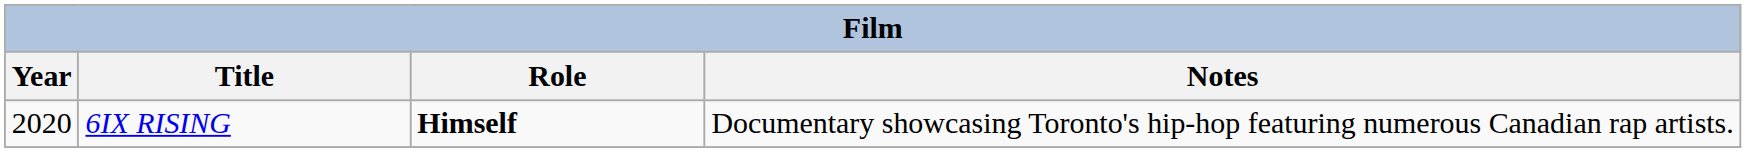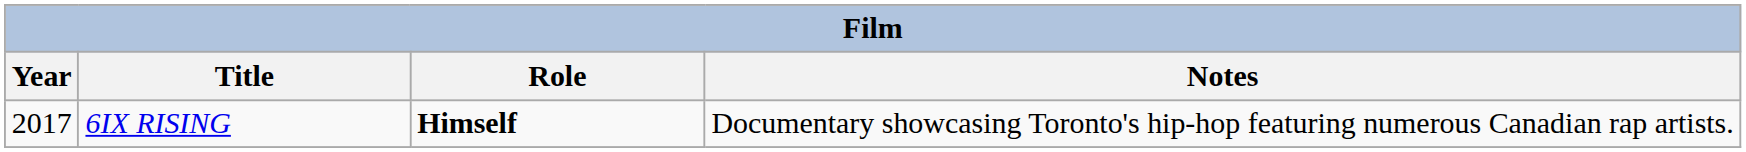 <table class="wikitable">
 <tr style="background:#ccc; text-align:center;">
 <th colspan="4" style="background: LightSteelBlue;">Film</th>
 </tr>
 <tr style="background:#ccc; text-align:center;">
 <th style="text-align:center;">Year</th>
 <th style="width:170px;">Title</th>
 <th style="width:150px;">Role</th>
 <th>Notes</th>
 </tr>
 <tr>
-<td>2020</td>
+<td>2017</td>
 <td><em><a href='#'>6IX RISING</a></em></td>
 <td><strong>Himself</strong></td>
 <td>Documentary showcasing Toronto's hip-hop featuring numerous Canadian rap artists.</td>
 </tr>
 </table>
